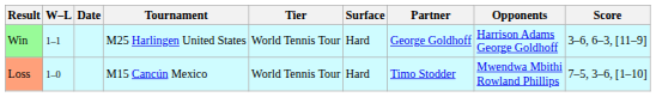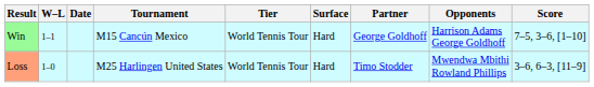 <table class="sortable wikitable" style=font-size:97%>
 <tr>
 <th>Result</th>
 <th class="unsortable">W–L</th>
 <th>Date</th>
 <th>Tournament</th>
 <th>Tier</th>
 <th>Surface</th>
 <th>Partner</th>
 <th>Opponents</th>
 <th class="unsortable">Score</th>
 </tr>
 <tr bgcolor=#cffcff>
 <td bgcolor=98FB98>Win</td>
 <td><small>1–1</small></td>
 <td></td>
-<td> M25 <a href='#'>Harlingen</a> United States</td>
+<td> M15 <a href='#'>Cancún</a> Mexico</td>
 <td>World Tennis Tour</td>
 <td>Hard</td>
 <td> <a href='#'>George Goldhoff</a></td>
 <td> <a href='#'>Harrison Adams</a><br> <a href='#'>George Goldhoff</a></td>
-<td>3–6, 6–3, [11–9]</td>
+<td>7–5, 3–6, [1–10]</td>
 </tr>
 <tr bgcolor=#cffcff>
 <td bgcolor=FFA07A>Loss</td>
 <td><small>1–0</small></td>
 <td></td>
-<td> M15 <a href='#'>Cancún</a> Mexico</td>
+<td> M25 <a href='#'>Harlingen</a> United States</td>
 <td>World Tennis Tour</td>
 <td>Hard</td>
 <td> <a href='#'>Timo Stodder</a></td>
 <td> <a href='#'>Mwendwa Mbithi</a><br> <a href='#'>Rowland Phillips</a></td>
-<td>7–5, 3–6, [1–10]</td>
+<td>3–6, 6–3, [11–9]</td>
 </tr>
 </table>
